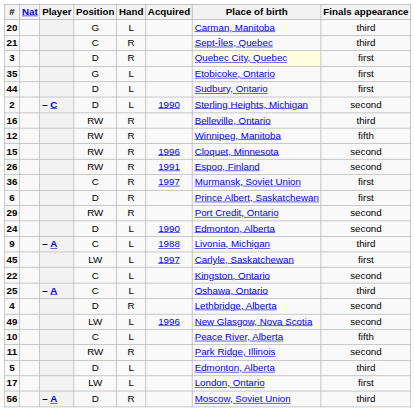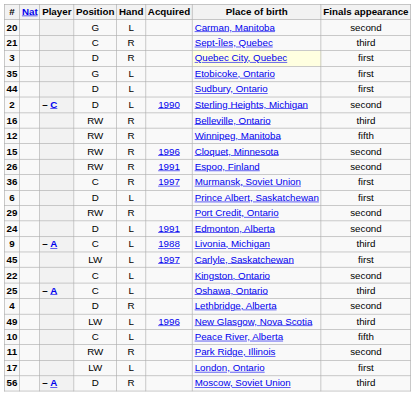 <table class="sortable wikitable plainrowheaders" style="text-align:center;">
 <tr style="background:#ddd;">
 <th scope="col">#</th>
 <th scope="col"><a href='#'>Nat</a></th>
 <th scope="col">Player</th>
 <th scope="col">Position</th>
 <th scope="col">Hand</th>
 <th scope="col">Acquired</th>
 <th scope="col" class="unsortable">Place of birth</th>
 <th scope="col" class="unsortable">Finals appearance</th>
 </tr>
 <tr>
 <td><strong>20</strong></td>
 <td></td>
 <th scope="row" style="text-align:left;"></th>
 <td>G</td>
 <td>L</td>
 <td></td>
 <td style="text-align:left;"><a href='#'>Carman, Manitoba</a></td>
-<td>third </td>
+<td>second </td>
 </tr>
 <tr>
 <td><strong>21</strong></td>
 <td></td>
 <th scope="row" style="text-align:left;"></th>
 <td>C</td>
 <td>R</td>
 <td></td>
 <td style="text-align:left;"><a href='#'>Sept-Îles, Quebec</a></td>
 <td>third </td>
 </tr>
 <tr>
 <td><strong>3</strong></td>
 <td></td>
 <th scope="row" style="text-align:left;"></th>
 <td>D</td>
 <td>R</td>
 <td></td>
 <td style="background: lightyellow; text-align:left;"><a href='#'>Quebec City, Quebec</a></td>
 <td>first</td>
 </tr>
 <tr>
 <td><strong>35</strong></td>
 <td></td>
 <th scope="row" style="text-align:left;"></th>
 <td>G</td>
 <td>L</td>
 <td></td>
 <td style="text-align:left;"><a href='#'>Etobicoke, Ontario</a></td>
 <td>first </td>
 </tr>
 <tr>
 <td><strong>44</strong></td>
 <td></td>
 <th scope="row" style="text-align:left;"></th>
 <td>D</td>
 <td>L</td>
 <td></td>
 <td style="text-align:left;"><a href='#'>Sudbury, Ontario</a></td>
 <td>first </td>
 </tr>
 <tr>
 <td><strong>2</strong></td>
 <td></td>
 <th scope="row" style="text-align:left;"> – <strong><a href='#'>C</a></strong></th>
 <td>D</td>
 <td>L</td>
 <td><a href='#'>1990</a></td>
 <td style="text-align:left;"><a href='#'>Sterling Heights, Michigan</a></td>
 <td>second </td>
 </tr>
 <tr>
 <td><strong>16</strong></td>
 <td></td>
 <th scope="row" style="text-align:left;"></th>
 <td>RW</td>
 <td>R</td>
 <td></td>
 <td style="text-align:left;"><a href='#'>Belleville, Ontario</a></td>
 <td>third </td>
 </tr>
 <tr>
 <td><strong>12</strong></td>
 <td></td>
 <th scope="row" style="text-align:left;"></th>
 <td>RW</td>
 <td>R</td>
 <td></td>
 <td style="text-align:left;"><a href='#'>Winnipeg, Manitoba</a></td>
 <td>fifth </td>
 </tr>
 <tr>
 <td><strong>15</strong></td>
 <td></td>
 <th scope="row" style="text-align:left;"></th>
 <td>RW</td>
 <td>R</td>
 <td><a href='#'>1996</a></td>
 <td style="text-align:left;"><a href='#'>Cloquet, Minnesota</a></td>
 <td>second </td>
 </tr>
 <tr>
 <td><strong>26</strong></td>
 <td></td>
 <th scope="row" style="text-align:left;"></th>
 <td>RW</td>
 <td>R</td>
 <td><a href='#'>1991</a></td>
 <td style="text-align:left;"><a href='#'>Espoo, Finland</a></td>
 <td>second </td>
 </tr>
 <tr>
 <td><strong>36</strong></td>
 <td></td>
 <th scope="row" style="text-align:left;"></th>
 <td>C</td>
 <td>R</td>
 <td><a href='#'>1997</a></td>
 <td style="text-align:left;"><a href='#'>Murmansk, Soviet Union</a></td>
 <td>first</td>
 </tr>
 <tr>
 <td><strong>6</strong></td>
 <td></td>
 <th scope="row" style="text-align:left;"></th>
 <td>D</td>
-<td>R</td>
+<td>L</td>
 <td></td>
 <td style="text-align:left;"><a href='#'>Prince Albert, Saskatchewan</a></td>
 <td>first</td>
 </tr>
 <tr>
 <td><strong>29</strong></td>
 <td></td>
 <th scope="row" style="text-align:left;"></th>
 <td>RW</td>
 <td>R</td>
 <td></td>
 <td style="text-align:left;"><a href='#'>Port Credit, Ontario</a></td>
 <td>second </td>
 </tr>
 <tr>
 <td><strong>24</strong></td>
 <td></td>
 <th scope="row" style="text-align:left;"></th>
 <td>D</td>
 <td>L</td>
-<td><a href='#'>1990</a></td>
+<td><a href='#'>1991</a></td>
 <td style="text-align:left;"><a href='#'>Edmonton, Alberta</a></td>
 <td>second </td>
 </tr>
 <tr>
 <td><strong>9</strong></td>
 <td></td>
 <th scope="row" style="text-align:left;"> – <strong><a href='#'>A</a></strong></th>
 <td>C</td>
 <td>L</td>
 <td><a href='#'>1988</a></td>
 <td style="text-align:left;"><a href='#'>Livonia, Michigan</a></td>
 <td>third </td>
 </tr>
 <tr>
 <td><strong>45</strong></td>
 <td></td>
 <th scope="row" style="text-align:left;"></th>
 <td>LW</td>
 <td>L</td>
 <td><a href='#'>1997</a></td>
 <td style="text-align:left;"><a href='#'>Carlyle, Saskatchewan</a></td>
 <td>first</td>
 </tr>
 <tr>
 <td><strong>22</strong></td>
 <td></td>
 <th scope="row" style="text-align:left;"></th>
 <td>C</td>
 <td>L</td>
 <td></td>
 <td style="text-align:left;"><a href='#'>Kingston, Ontario</a></td>
 <td>second </td>
 </tr>
 <tr>
 <td><strong>25</strong></td>
 <td></td>
 <th scope="row" style="text-align:left;"> – <strong><a href='#'>A</a></strong></th>
 <td>C</td>
 <td>L</td>
 <td></td>
 <td style="text-align:left;"><a href='#'>Oshawa, Ontario</a></td>
 <td>third </td>
 </tr>
 <tr>
 <td><strong>4</strong></td>
 <td></td>
 <th scope="row" style="text-align:left;"></th>
 <td>D</td>
 <td>R</td>
 <td></td>
 <td style="text-align:left;"><a href='#'>Lethbridge, Alberta</a></td>
 <td>second </td>
 </tr>
 <tr>
 <td><strong>49</strong></td>
 <td></td>
 <th scope="row" style="text-align:left;"></th>
 <td>LW</td>
 <td>L</td>
 <td><a href='#'>1996</a></td>
 <td style="text-align:left;"><a href='#'>New Glasgow, Nova Scotia</a></td>
-<td>second </td>
+<td>third </td>
 </tr>
 <tr>
 <td><strong>10</strong></td>
 <td></td>
 <th scope="row" style="text-align:left;"></th>
 <td>C</td>
 <td>L</td>
 <td></td>
 <td style="text-align:left;"><a href='#'>Peace River, Alberta</a></td>
 <td>fifth </td>
 </tr>
 <tr>
 <td><strong>11</strong></td>
 <td></td>
 <th scope="row" style="text-align:left;"></th>
 <td>RW</td>
 <td>R</td>
 <td></td>
 <td style="text-align:left;"><a href='#'>Park Ridge, Illinois</a></td>
 <td>second </td>
 </tr>
 <tr>
-<td><strong>5</strong></td>
-<td></td>
-<th scope="row" style="text-align:left;"></th>
-<td>D</td>
-<td>L</td>
-<td></td>
-<td style="text-align:left;"><a href='#'>Edmonton, Alberta</a></td>
-<td>third </td>
-</tr>
-<tr>
 <td><strong>17</strong></td>
 <td></td>
 <th scope="row" style="text-align:left;"></th>
 <td>LW</td>
 <td>L</td>
 <td></td>
 <td style="text-align:left;"><a href='#'>London, Ontario</a></td>
 <td>first</td>
 </tr>
 <tr>
 <td><strong>56</strong></td>
 <td></td>
 <th scope="row" style="text-align:left;"> – <strong><a href='#'>A</a></strong></th>
 <td>D</td>
 <td>R</td>
 <td></td>
 <td style="text-align:left;"><a href='#'>Moscow, Soviet Union</a></td>
 <td>third </td>
 </tr>
 </table>
